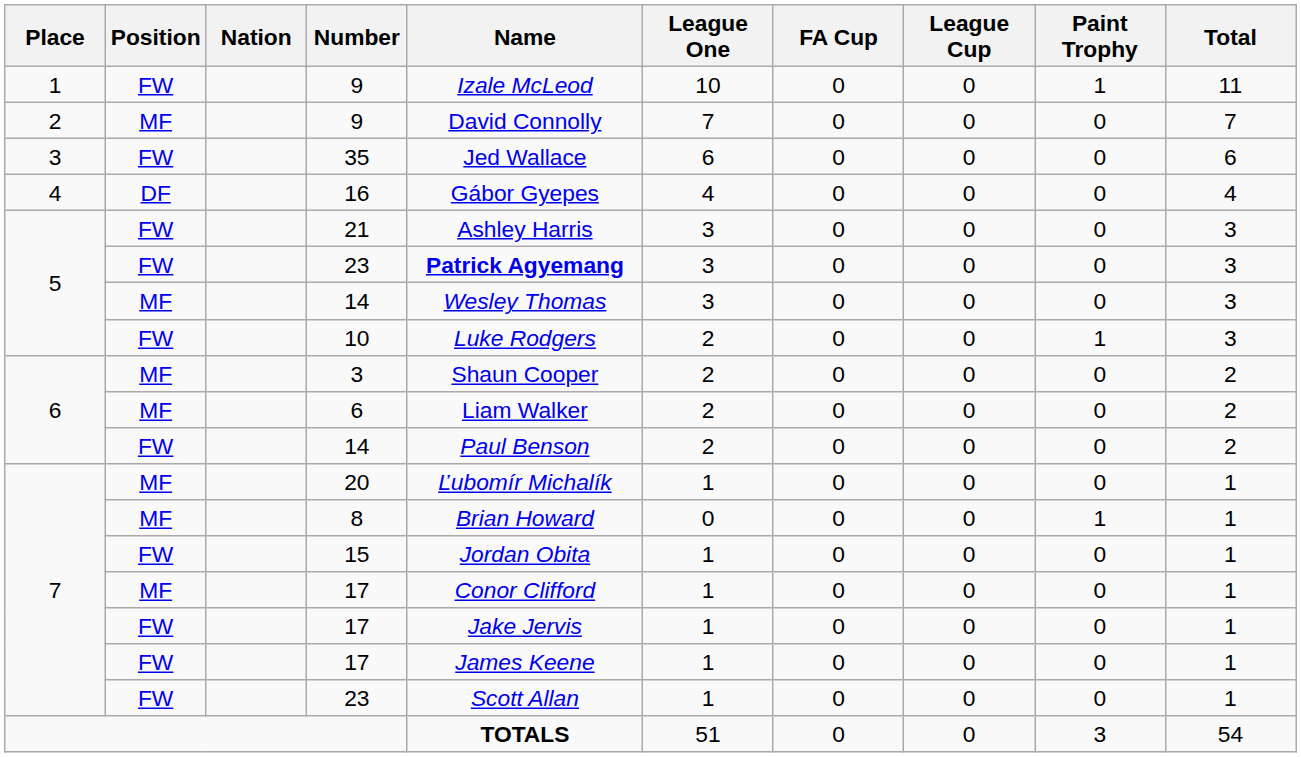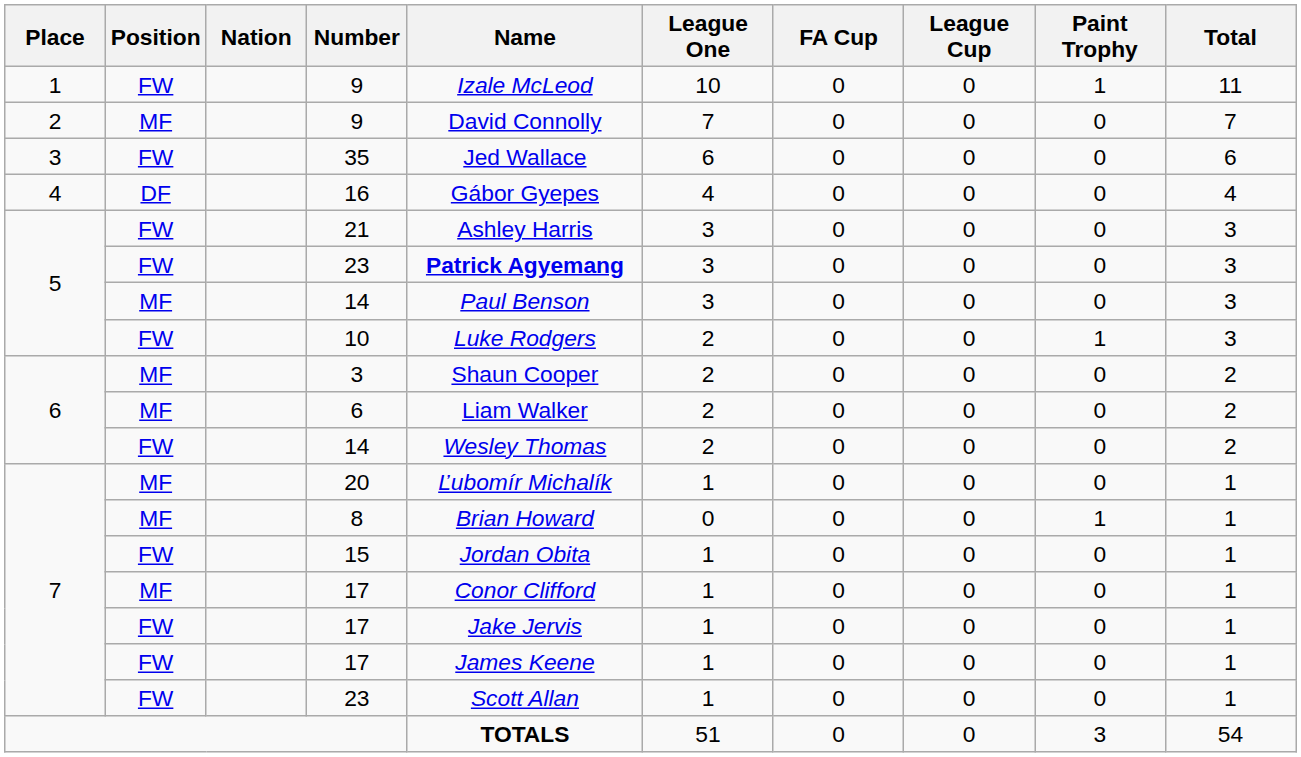 <table class="wikitable" style="font-size: 95%; text-align: center;">
 <tr>
 <th width=60>Place</th>
 <th width=60>Position</th>
 <th width=60>Nation</th>
 <th width=60>Number</th>
 <th width=150>Name</th>
 <th width=80>League One</th>
 <th width=80>FA Cup</th>
 <th width=80>League Cup</th>
 <th width=80>Paint Trophy</th>
 <th width=80>Total</th>
 </tr>
 <tr>
 <td>1</td>
 <td><a href='#'>FW</a></td>
 <td></td>
 <td>9</td>
 <td><em><a href='#'>Izale McLeod</a></em></td>
 <td>10</td>
 <td>0</td>
 <td>0</td>
 <td>1</td>
 <td>11</td>
 </tr>
 <tr>
 <td>2</td>
 <td><a href='#'>MF</a></td>
 <td></td>
 <td>9</td>
 <td><a href='#'>David Connolly</a></td>
 <td>7</td>
 <td>0</td>
 <td>0</td>
 <td>0</td>
 <td>7</td>
 </tr>
 <tr>
 <td>3</td>
 <td><a href='#'>FW</a></td>
 <td></td>
 <td>35</td>
 <td><a href='#'>Jed Wallace</a></td>
 <td>6</td>
 <td>0</td>
 <td>0</td>
 <td>0</td>
 <td>6</td>
 </tr>
 <tr>
 <td>4</td>
 <td><a href='#'>DF</a></td>
 <td></td>
 <td>16</td>
 <td><a href='#'>Gábor Gyepes</a></td>
 <td>4</td>
 <td>0</td>
 <td>0</td>
 <td>0</td>
 <td>4</td>
 </tr>
 <tr>
 <td rowspan="4">5</td>
 <td><a href='#'>FW</a></td>
 <td></td>
 <td>21</td>
 <td><a href='#'>Ashley Harris</a></td>
 <td>3</td>
 <td>0</td>
 <td>0</td>
 <td>0</td>
 <td>3</td>
 </tr>
 <tr>
 <td><a href='#'>FW</a></td>
 <td></td>
 <td>23</td>
 <td><strong><a href='#'>Patrick Agyemang</a></strong></td>
 <td>3</td>
 <td>0</td>
 <td>0</td>
 <td>0</td>
 <td>3</td>
 </tr>
 <tr>
 <td><a href='#'>MF</a></td>
 <td></td>
 <td>14</td>
-<td><em><a href='#'>Wesley Thomas</a></em></td>
+<td><em><a href='#'>Paul Benson</a></em></td>
 <td>3</td>
 <td>0</td>
 <td>0</td>
 <td>0</td>
 <td>3</td>
 </tr>
 <tr>
 <td><a href='#'>FW</a></td>
 <td></td>
 <td>10</td>
 <td><em><a href='#'>Luke Rodgers</a></em></td>
 <td>2</td>
 <td>0</td>
 <td>0</td>
 <td>1</td>
 <td>3</td>
 </tr>
 <tr>
 <td rowspan="3">6</td>
 <td><a href='#'>MF</a></td>
 <td></td>
 <td>3</td>
 <td><a href='#'>Shaun Cooper</a></td>
 <td>2</td>
 <td>0</td>
 <td>0</td>
 <td>0</td>
 <td>2</td>
 </tr>
 <tr>
 <td><a href='#'>MF</a></td>
 <td></td>
 <td>6</td>
 <td><a href='#'>Liam Walker</a></td>
 <td>2</td>
 <td>0</td>
 <td>0</td>
 <td>0</td>
 <td>2</td>
 </tr>
 <tr>
 <td><a href='#'>FW</a></td>
 <td></td>
 <td>14</td>
-<td><em><a href='#'>Paul Benson</a></em></td>
+<td><em><a href='#'>Wesley Thomas</a></em></td>
 <td>2</td>
 <td>0</td>
 <td>0</td>
 <td>0</td>
 <td>2</td>
 </tr>
 <tr>
 <td rowspan="7">7</td>
 <td><a href='#'>MF</a></td>
 <td></td>
 <td>20</td>
 <td><em><a href='#'>Ľubomír Michalík</a></em></td>
 <td>1</td>
 <td>0</td>
 <td>0</td>
 <td>0</td>
 <td>1</td>
 </tr>
 <tr>
 <td><a href='#'>MF</a></td>
 <td></td>
 <td>8</td>
 <td><em><a href='#'>Brian Howard</a></em></td>
 <td>0</td>
 <td>0</td>
 <td>0</td>
 <td>1</td>
 <td>1</td>
 </tr>
 <tr>
 <td><a href='#'>FW</a></td>
 <td></td>
 <td>15</td>
 <td><em><a href='#'>Jordan Obita</a></em></td>
 <td>1</td>
 <td>0</td>
 <td>0</td>
 <td>0</td>
 <td>1</td>
 </tr>
 <tr>
 <td><a href='#'>MF</a></td>
 <td></td>
 <td>17</td>
 <td><em><a href='#'>Conor Clifford</a></em></td>
 <td>1</td>
 <td>0</td>
 <td>0</td>
 <td>0</td>
 <td>1</td>
 </tr>
 <tr>
 <td><a href='#'>FW</a></td>
 <td></td>
 <td>17</td>
 <td><em><a href='#'>Jake Jervis</a></em></td>
 <td>1</td>
 <td>0</td>
 <td>0</td>
 <td>0</td>
 <td>1</td>
 </tr>
 <tr>
 <td><a href='#'>FW</a></td>
 <td></td>
 <td>17</td>
 <td><em><a href='#'>James Keene</a></em></td>
 <td>1</td>
 <td>0</td>
 <td>0</td>
 <td>0</td>
 <td>1</td>
 </tr>
 <tr>
 <td><a href='#'>FW</a></td>
 <td></td>
 <td>23</td>
 <td><em><a href='#'>Scott Allan</a></em></td>
 <td>1</td>
 <td>0</td>
 <td>0</td>
 <td>0</td>
 <td>1</td>
 </tr>
 <tr>
 <td colspan="4"></td>
 <td><strong>TOTALS</strong></td>
 <td>51</td>
 <td>0</td>
 <td>0</td>
 <td>3</td>
 <td>54</td>
 </tr>
 </table>
